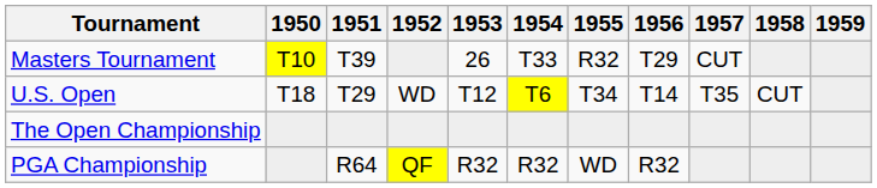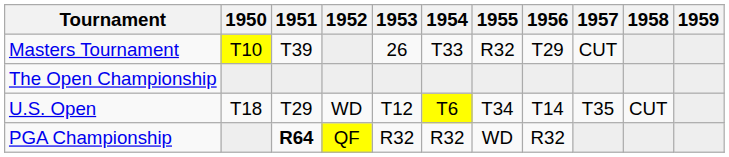 <table class="wikitable" style="font-size:95%;text-align:center;">
 <tr>
 <th>Tournament</th>
 <th>1950</th>
 <th>1951</th>
 <th>1952</th>
 <th>1953</th>
 <th>1954</th>
 <th>1955</th>
 <th>1956</th>
 <th>1957</th>
 <th>1958</th>
 <th>1959</th>
 </tr>
 <tr>
 <td align=left><a href='#'>Masters Tournament</a></td>
 <td style="background:yellow;">T10</td>
 <td>T39</td>
 <td style="background:#eeeeee;"></td>
 <td>26</td>
 <td>T33</td>
 <td>R32</td>
 <td>T29</td>
 <td>CUT</td>
 <td style="background:#eeeeee;"></td>
 <td style="background:#eeeeee;"></td>
 </tr>
 <tr>
+<td align=left><a href='#'>The Open Championship</a></td>
+<td style="background:#eeeeee;"></td>
+<td style="background:#eeeeee;"></td>
+<td style="background:#eeeeee;"></td>
+<td style="background:#eeeeee;"></td>
+<td style="background:#eeeeee;"></td>
+<td style="background:#eeeeee;"></td>
+<td style="background:#eeeeee;"></td>
+<td style="background:#eeeeee;"></td>
+<td style="background:#eeeeee;"></td>
+<td style="background:#eeeeee;"></td>
+</tr>
+<tr>
 <td align=left><a href='#'>U.S. Open</a></td>
 <td>T18</td>
 <td>T29</td>
 <td>WD</td>
 <td>T12</td>
 <td style="background:yellow;">T6</td>
 <td>T34</td>
 <td>T14</td>
 <td>T35</td>
 <td>CUT</td>
 <td style="background:#eeeeee;"></td>
 </tr>
 <tr>
-<td align=left><a href='#'>The Open Championship</a></td>
-<td style="background:#eeeeee;"></td>
-<td style="background:#eeeeee;"></td>
-<td style="background:#eeeeee;"></td>
-<td style="background:#eeeeee;"></td>
-<td style="background:#eeeeee;"></td>
-<td style="background:#eeeeee;"></td>
-<td style="background:#eeeeee;"></td>
-<td style="background:#eeeeee;"></td>
-<td style="background:#eeeeee;"></td>
-<td style="background:#eeeeee;"></td>
-</tr>
-<tr>
 <td align=left><a href='#'>PGA Championship</a></td>
 <td style="background:#eeeeee;"></td>
-<td>R64</td>
+<td><strong>R64</strong></td>
 <td style="background:yellow;">QF</td>
 <td>R32</td>
 <td>R32</td>
 <td>WD</td>
 <td>R32</td>
 <td style="background:#eeeeee;"></td>
 <td style="background:#eeeeee;"></td>
 <td style="background:#eeeeee;"></td>
 </tr>
 </table>
